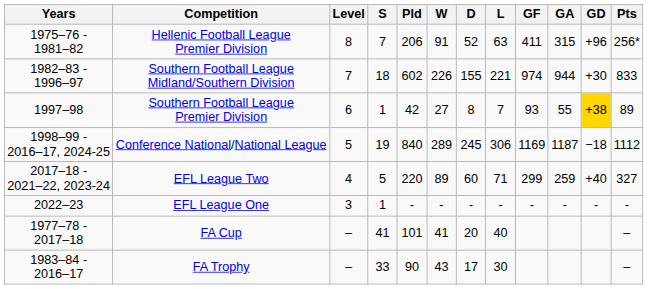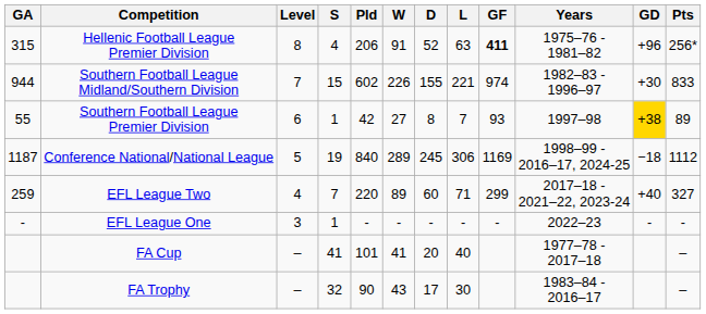 <table class="wikitable">
 <tr>
-<th>Years</th>
+<th width=30>GA</th>
 <th>Competition</th>
 <th>Level</th>
 <th width=30>S</th>
 <th width=30>Pld</th>
 <th width=30>W</th>
 <th width=30>D</th>
 <th width=30>L</th>
 <th width=30>GF</th>
-<th width=30>GA</th>
+<th>Years</th>
 <th width=30>GD</th>
 <th width=30>Pts</th>
 </tr>
 <tr align="center">
-<td>1975–76 -<br> 1981–82</td>
+<td>315</td>
 <td><a href='#'>Hellenic Football League<br>Premier Division</a></td>
 <td>8</td>
-<td>7</td>
+<td>4</td>
 <td>206</td>
 <td>91</td>
 <td>52</td>
 <td>63</td>
-<td>411</td>
-<td>315</td>
+<td><strong>411</strong></td>
+<td>1975–76 -<br> 1981–82</td>
 <td>+96</td>
 <td>256*</td>
 </tr>
 <tr align="center">
-<td>1982–83 -<br> 1996–97</td>
+<td>944</td>
 <td><a href='#'>Southern Football League<br>Midland/Southern Division</a></td>
 <td>7</td>
-<td>18</td>
+<td>15</td>
 <td>602</td>
 <td>226</td>
 <td>155</td>
 <td>221</td>
 <td>974</td>
-<td>944</td>
+<td>1982–83 -<br> 1996–97</td>
 <td>+30</td>
 <td>833</td>
 </tr>
 <tr align="center">
-<td>1997–98</td>
+<td>55</td>
 <td><a href='#'>Southern Football League<br>Premier Division</a></td>
 <td>6</td>
 <td>1</td>
 <td>42</td>
 <td>27</td>
 <td>8</td>
 <td>7</td>
 <td>93</td>
-<td>55</td>
+<td>1997–98</td>
 <td style="background: gold;">+38</td>
 <td>89</td>
 </tr>
 <tr align="center">
-<td>1998–99 -<br> 2016–17, 2024-25</td>
+<td>1187</td>
 <td><a href='#'>Conference National</a>/<a href='#'>National League</a></td>
 <td>5</td>
 <td>19</td>
 <td>840</td>
 <td>289</td>
 <td>245</td>
 <td>306</td>
 <td>1169</td>
-<td>1187</td>
+<td>1998–99 -<br> 2016–17, 2024-25</td>
 <td>−18</td>
 <td>1112</td>
 </tr>
 <tr align="center">
-<td>2017–18 -<br> 2021–22, 2023-24</td>
+<td>259</td>
 <td><a href='#'>EFL League Two</a></td>
 <td>4</td>
-<td>5</td>
+<td>7</td>
 <td>220</td>
 <td>89</td>
 <td>60</td>
 <td>71</td>
 <td>299</td>
-<td>259</td>
+<td>2017–18 -<br> 2021–22, 2023-24</td>
 <td>+40</td>
 <td>327</td>
 </tr>
 <tr align="center">
-<td>2022–23</td>
+<td>-</td>
 <td><a href='#'>EFL League One</a></td>
 <td>3</td>
 <td>1</td>
 <td>-</td>
 <td>-</td>
 <td>-</td>
 <td>-</td>
 <td>-</td>
-<td>-</td>
+<td>2022–23</td>
 <td>-</td>
 <td>-</td>
 </tr>
 <tr align="center">
-<td>1977–78 -<br> 2017–18</td>
+<td></td>
 <td><a href='#'>FA Cup</a></td>
 <td>–</td>
 <td>41</td>
 <td>101</td>
 <td>41</td>
 <td>20</td>
 <td>40</td>
 <td></td>
-<td></td>
+<td>1977–78 -<br> 2017–18</td>
 <td></td>
 <td>–</td>
 </tr>
 <tr align="center">
-<td>1983–84 -<br> 2016–17</td>
+<td></td>
 <td><a href='#'>FA Trophy</a></td>
 <td>–</td>
-<td>33</td>
+<td>32</td>
 <td>90</td>
 <td>43</td>
 <td>17</td>
 <td>30</td>
 <td></td>
-<td></td>
+<td>1983–84 -<br> 2016–17</td>
 <td></td>
 <td>–</td>
 </tr>
 </table>
